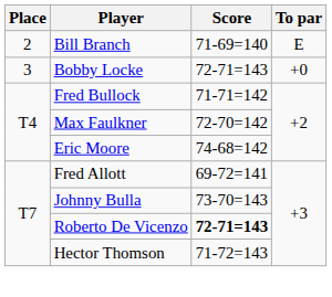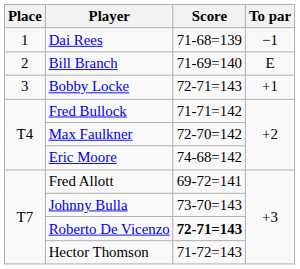 <table class="wikitable">
 <tr>
 <th>Place</th>
 <th>Player</th>
 <th>Score</th>
 <th>To par</th>
+</tr>
+<tr>
+<td align="center">1</td>
+<td> <a href='#'>Dai Rees</a></td>
+<td>71-68=139</td>
+<td align="center">−1</td>
 </tr>
 <tr>
 <td align="center">2</td>
 <td> <a href='#'>Bill Branch</a></td>
 <td>71-69=140</td>
 <td align="center">E</td>
 </tr>
 <tr>
 <td align="center">3</td>
 <td> <a href='#'>Bobby Locke</a></td>
 <td>72-71=143</td>
-<td align="center">+0</td>
+<td align="center">+1</td>
 </tr>
 <tr>
 <td rowspan=3 align="center">T4</td>
 <td> <a href='#'>Fred Bullock</a></td>
 <td>71-71=142</td>
 <td rowspan=3 align="center">+2</td>
 </tr>
 <tr>
 <td> <a href='#'>Max Faulkner</a></td>
 <td>72-70=142</td>
 </tr>
 <tr>
 <td> <a href='#'>Eric Moore</a></td>
 <td>74-68=142</td>
 </tr>
 <tr>
 <td align=center rowspan=4>T7</td>
 <td> Fred Allott</td>
 <td>69-72=141</td>
 <td rowspan=4 align="center">+3</td>
 </tr>
 <tr>
 <td> <a href='#'>Johnny Bulla</a></td>
 <td>73-70=143</td>
 </tr>
 <tr>
 <td> <a href='#'>Roberto De Vicenzo</a></td>
 <td><strong>72-71=143</strong></td>
 </tr>
 <tr>
 <td> Hector Thomson</td>
 <td>71-72=143</td>
 </tr>
 </table>
